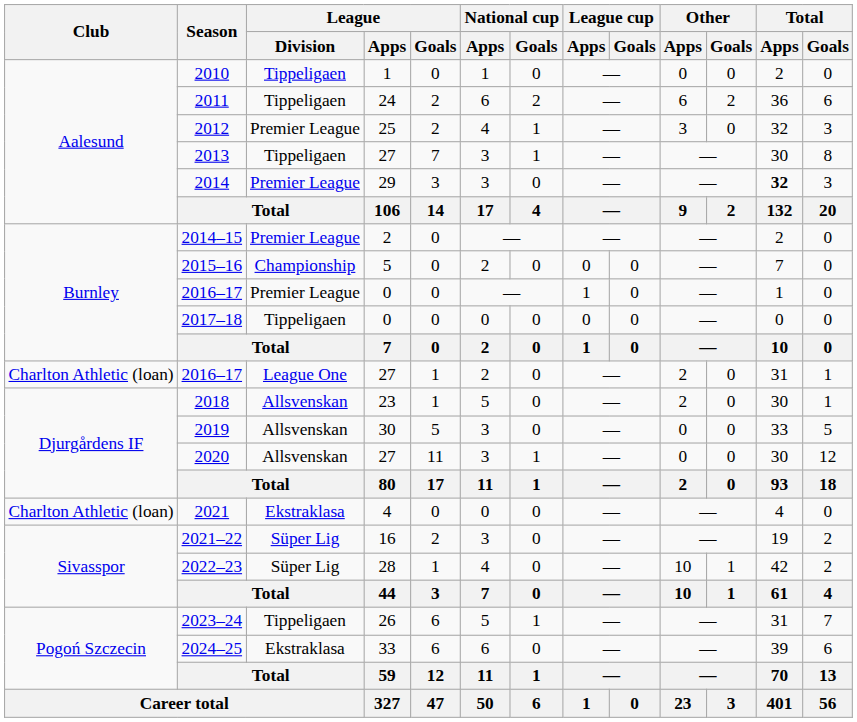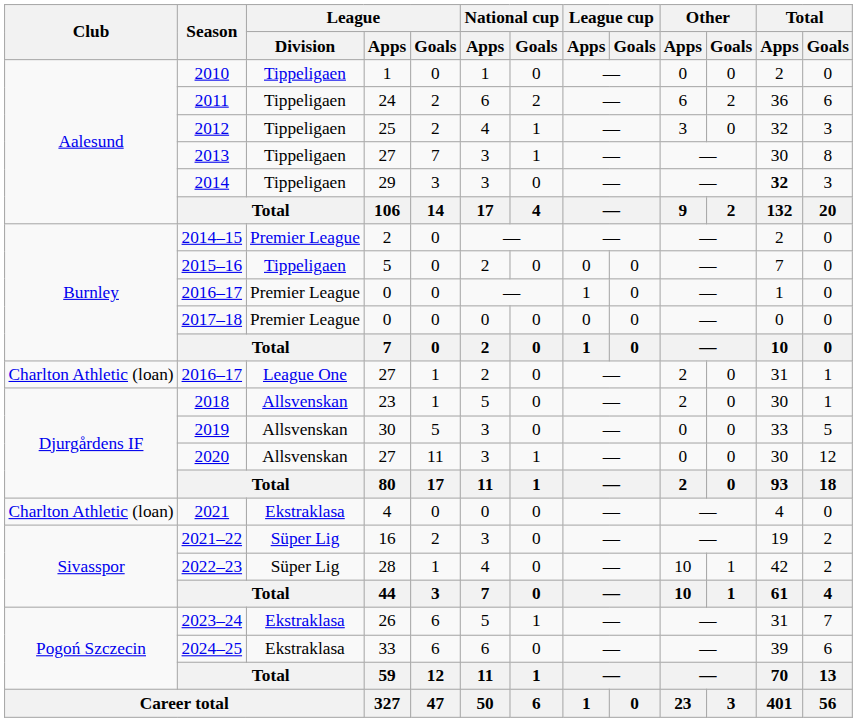 <table class="wikitable" style="text-align:center;">
 <tr>
 <th rowspan="2">Club</th>
 <th rowspan="2">Season</th>
 <th colspan="3">League</th>
 <th colspan="2">National cup</th>
 <th colspan="2">League cup</th>
 <th colspan="2">Other</th>
 <th colspan="2">Total</th>
 </tr>
 <tr>
 <th>Division</th>
 <th>Apps</th>
 <th>Goals</th>
 <th>Apps</th>
 <th>Goals</th>
 <th>Apps</th>
 <th>Goals</th>
 <th>Apps</th>
 <th>Goals</th>
 <th>Apps</th>
 <th>Goals</th>
 </tr>
 <tr>
 <td rowspan="6"><a href='#'>Aalesund</a></td>
 <td><a href='#'>2010</a></td>
 <td><a href='#'>Tippeligaen</a></td>
 <td>1</td>
 <td>0</td>
 <td>1</td>
 <td>0</td>
 <td colspan="2">—</td>
 <td>0</td>
 <td>0</td>
 <td>2</td>
 <td>0</td>
 </tr>
 <tr>
 <td><a href='#'>2011</a></td>
 <td>Tippeligaen</td>
 <td>24</td>
 <td>2</td>
 <td>6</td>
 <td>2</td>
 <td colspan="2">—</td>
 <td>6</td>
 <td>2</td>
 <td>36</td>
 <td>6</td>
 </tr>
 <tr>
 <td><a href='#'>2012</a></td>
-<td>Premier League</td>
+<td>Tippeligaen</td>
 <td>25</td>
 <td>2</td>
 <td>4</td>
 <td>1</td>
 <td colspan="2">—</td>
 <td>3</td>
 <td>0</td>
 <td>32</td>
 <td>3</td>
 </tr>
 <tr>
 <td><a href='#'>2013</a></td>
 <td>Tippeligaen</td>
 <td>27</td>
 <td>7</td>
 <td>3</td>
 <td>1</td>
 <td colspan="2">—</td>
 <td colspan="2">—</td>
 <td>30</td>
 <td>8</td>
 </tr>
 <tr>
 <td><a href='#'>2014</a></td>
-<td><a href='#'>Premier League</a></td>
+<td>Tippeligaen</td>
 <td>29</td>
 <td>3</td>
 <td>3</td>
 <td>0</td>
 <td colspan="2">—</td>
 <td colspan="2">—</td>
 <td><strong>32</strong></td>
 <td>3</td>
 </tr>
 <tr>
 <th colspan="2">Total</th>
 <th>106</th>
 <th>14</th>
 <th>17</th>
 <th>4</th>
 <th colspan="2">—</th>
 <th>9</th>
 <th>2</th>
 <th>132</th>
 <th>20</th>
 </tr>
 <tr>
 <td rowspan="5"><a href='#'>Burnley</a></td>
 <td><a href='#'>2014–15</a></td>
 <td><a href='#'>Premier League</a></td>
 <td>2</td>
 <td>0</td>
 <td colspan="2">—</td>
 <td colspan="2">—</td>
 <td colspan="2">—</td>
 <td>2</td>
 <td>0</td>
 </tr>
 <tr>
 <td><a href='#'>2015–16</a></td>
-<td><a href='#'>Championship</a></td>
+<td><a href='#'>Tippeligaen</a></td>
 <td>5</td>
 <td>0</td>
 <td>2</td>
 <td>0</td>
 <td>0</td>
 <td>0</td>
 <td colspan="2">—</td>
 <td>7</td>
 <td>0</td>
 </tr>
 <tr>
 <td><a href='#'>2016–17</a></td>
 <td>Premier League</td>
 <td>0</td>
 <td>0</td>
 <td colspan="2">—</td>
 <td>1</td>
 <td>0</td>
 <td colspan="2">—</td>
 <td>1</td>
 <td>0</td>
 </tr>
 <tr>
 <td><a href='#'>2017–18</a></td>
-<td>Tippeligaen</td>
+<td>Premier League</td>
 <td>0</td>
 <td>0</td>
 <td>0</td>
 <td>0</td>
 <td>0</td>
 <td>0</td>
 <td colspan="2">—</td>
 <td>0</td>
 <td>0</td>
 </tr>
 <tr>
 <th colspan="2">Total</th>
 <th>7</th>
 <th>0</th>
 <th>2</th>
 <th>0</th>
 <th>1</th>
 <th>0</th>
 <th colspan="2">—</th>
 <th>10</th>
 <th>0</th>
 </tr>
 <tr>
 <td><a href='#'>Charlton Athletic</a> (loan)</td>
 <td><a href='#'>2016–17</a></td>
 <td><a href='#'>League One</a></td>
 <td>27</td>
 <td>1</td>
 <td>2</td>
 <td>0</td>
 <td colspan="2">—</td>
 <td>2</td>
 <td>0</td>
 <td>31</td>
 <td>1</td>
 </tr>
 <tr>
 <td rowspan="4"><a href='#'>Djurgårdens IF</a></td>
 <td><a href='#'>2018</a></td>
 <td><a href='#'>Allsvenskan</a></td>
 <td>23</td>
 <td>1</td>
 <td>5</td>
 <td>0</td>
 <td colspan="2">—</td>
 <td>2</td>
 <td>0</td>
 <td>30</td>
 <td>1</td>
 </tr>
 <tr>
 <td><a href='#'>2019</a></td>
 <td>Allsvenskan</td>
 <td>30</td>
 <td>5</td>
 <td>3</td>
 <td>0</td>
 <td colspan="2">—</td>
 <td>0</td>
 <td>0</td>
 <td>33</td>
 <td>5</td>
 </tr>
 <tr>
 <td><a href='#'>2020</a></td>
 <td>Allsvenskan</td>
 <td>27</td>
 <td>11</td>
 <td>3</td>
 <td>1</td>
 <td colspan="2">—</td>
 <td>0</td>
 <td>0</td>
 <td>30</td>
 <td>12</td>
 </tr>
 <tr>
 <th colspan="2">Total</th>
 <th>80</th>
 <th>17</th>
 <th>11</th>
 <th>1</th>
 <th colspan="2">—</th>
 <th>2</th>
 <th>0</th>
 <th>93</th>
 <th>18</th>
 </tr>
 <tr>
 <td><a href='#'>Charlton Athletic</a> (loan)</td>
 <td><a href='#'>2021</a></td>
 <td><a href='#'>Ekstraklasa</a></td>
 <td>4</td>
 <td>0</td>
 <td>0</td>
 <td>0</td>
 <td colspan="2">—</td>
 <td colspan="2">—</td>
 <td>4</td>
 <td>0</td>
 </tr>
 <tr>
 <td rowspan="3"><a href='#'>Sivasspor</a></td>
 <td><a href='#'>2021–22</a></td>
 <td><a href='#'>Süper Lig</a></td>
 <td>16</td>
 <td>2</td>
 <td>3</td>
 <td>0</td>
 <td colspan="2">—</td>
 <td colspan="2">—</td>
 <td>19</td>
 <td>2</td>
 </tr>
 <tr>
 <td><a href='#'>2022–23</a></td>
 <td>Süper Lig</td>
 <td>28</td>
 <td>1</td>
 <td>4</td>
 <td>0</td>
 <td colspan="2">—</td>
 <td>10</td>
 <td>1</td>
 <td>42</td>
 <td>2</td>
 </tr>
 <tr>
 <th colspan="2">Total</th>
 <th>44</th>
 <th>3</th>
 <th>7</th>
 <th>0</th>
 <th colspan="2">—</th>
 <th>10</th>
 <th>1</th>
 <th>61</th>
 <th>4</th>
 </tr>
 <tr>
 <td rowspan="3"><a href='#'>Pogoń Szczecin</a></td>
 <td><a href='#'>2023–24</a></td>
-<td>Tippeligaen</td>
+<td><a href='#'>Ekstraklasa</a></td>
 <td>26</td>
 <td>6</td>
 <td>5</td>
 <td>1</td>
 <td colspan="2">—</td>
 <td colspan="2">—</td>
 <td>31</td>
 <td>7</td>
 </tr>
 <tr>
 <td><a href='#'>2024–25</a></td>
 <td>Ekstraklasa</td>
 <td>33</td>
 <td>6</td>
 <td>6</td>
 <td>0</td>
 <td colspan="2">—</td>
 <td colspan="2">—</td>
 <td>39</td>
 <td>6</td>
 </tr>
 <tr>
 <th colspan="2">Total</th>
 <th>59</th>
 <th>12</th>
 <th>11</th>
 <th>1</th>
 <th colspan="2">—</th>
 <th colspan="2">—</th>
 <th>70</th>
 <th>13</th>
 </tr>
 <tr>
 <th colspan="3">Career total</th>
 <th>327</th>
 <th>47</th>
 <th>50</th>
 <th>6</th>
 <th>1</th>
 <th>0</th>
 <th>23</th>
 <th>3</th>
 <th>401</th>
 <th>56</th>
 </tr>
 </table>
